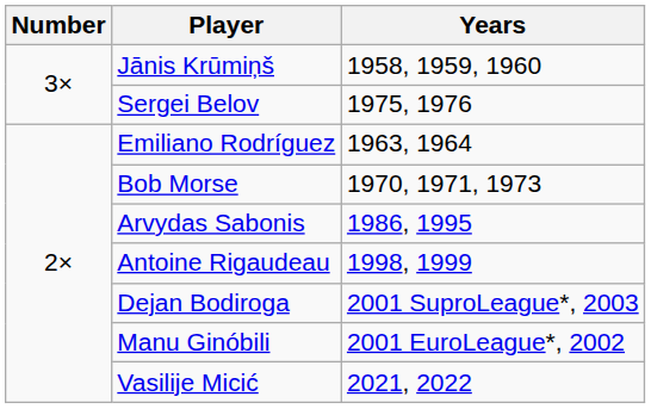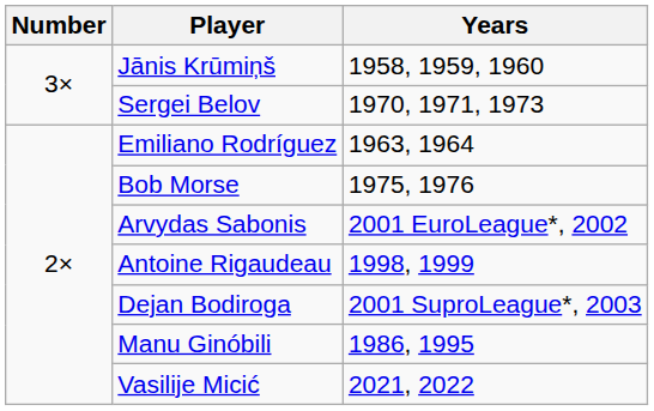 <table class="wikitable sortable">
 <tr>
 <th>Number</th>
 <th>Player</th>
 <th>Years</th>
 </tr>
 <tr>
 <td rowspan=2 style="text-align:center;">3×</td>
 <td> <a href='#'>Jānis Krūmiņš</a></td>
 <td>1958, 1959, 1960</td>
 </tr>
 <tr>
 <td> <a href='#'>Sergei Belov</a></td>
-<td>1975, 1976</td>
+<td>1970, 1971, 1973</td>
 </tr>
 <tr>
 <td rowspan=7 style="text-align:center;">2×</td>
 <td> <a href='#'>Emiliano Rodríguez</a></td>
 <td>1963, 1964</td>
 </tr>
 <tr>
 <td> <a href='#'>Bob Morse</a></td>
-<td>1970, 1971, 1973</td>
+<td>1975, 1976</td>
 </tr>
 <tr>
 <td> <a href='#'>Arvydas Sabonis</a></td>
-<td><a href='#'>1986</a>, <a href='#'>1995</a></td>
+<td><a href='#'>2001 EuroLeague</a>*, <a href='#'>2002</a></td>
 </tr>
 <tr>
 <td> <a href='#'>Antoine Rigaudeau</a></td>
 <td><a href='#'>1998</a>, <a href='#'>1999</a></td>
 </tr>
 <tr>
 <td> <a href='#'>Dejan Bodiroga</a></td>
 <td><a href='#'>2001 SuproLeague</a>*, <a href='#'>2003</a></td>
 </tr>
 <tr>
 <td> <a href='#'>Manu Ginóbili</a></td>
-<td><a href='#'>2001 EuroLeague</a>*, <a href='#'>2002</a></td>
+<td><a href='#'>1986</a>, <a href='#'>1995</a></td>
 </tr>
 <tr>
 <td> <a href='#'>Vasilije Micić</a></td>
 <td><a href='#'>2021</a>, <a href='#'>2022</a></td>
 </tr>
 </table>
